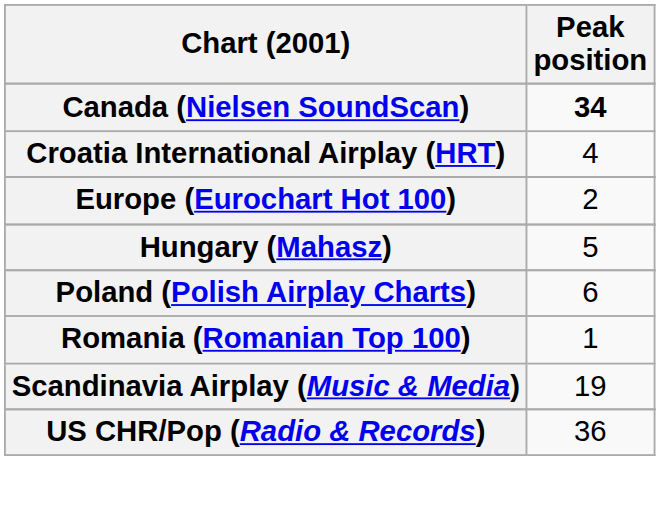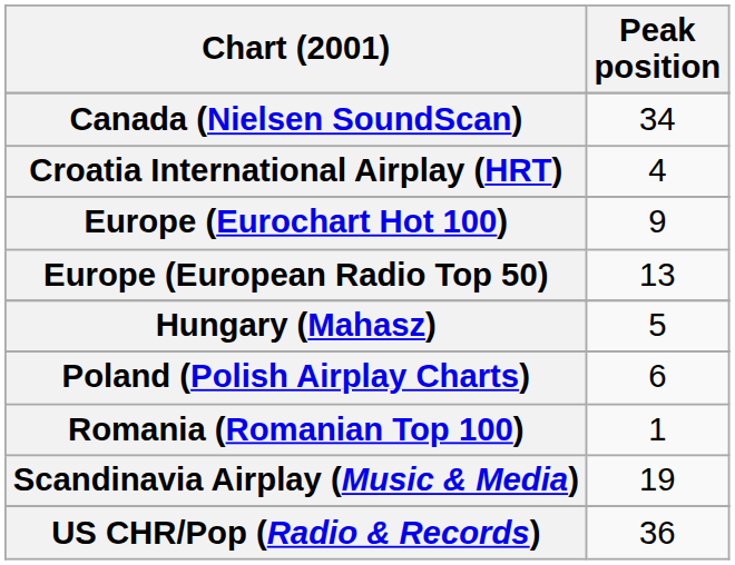 <table class="wikitable sortable plainrowheaders" style="text-align:center">
 <tr>
 <th scope="col">Chart (2001)</th>
 <th scope="col">Peak<br>position</th>
 </tr>
 <tr>
 </tr>
 <tr>
 </tr>
 <tr>
 </tr>
 <tr>
 <th scope="row">Canada (<a href='#'>Nielsen SoundScan</a>)</th>
-<td style="text-align:center"><strong>34</strong></td>
+<td style="text-align:center">34</td>
 </tr>
 <tr>
 <th scope="row">Croatia International Airplay (<a href='#'>HRT</a>)</th>
 <td>4</td>
 </tr>
 <tr>
 </tr>
 <tr>
 <th scope="row">Europe (<a href='#'>Eurochart Hot 100</a>)</th>
-<td>2</td>
+<td>9</td>
+</tr>
+<tr>
+<th scope="row">Europe (European Radio Top 50)</th>
+<td>13</td>
 </tr>
 <tr>
 </tr>
 <tr>
 </tr>
 <tr>
 </tr>
 <tr>
 <th scope="row">Hungary (<a href='#'>Mahasz</a>)</th>
 <td>5</td>
 </tr>
 <tr>
 </tr>
 <tr>
 </tr>
 <tr>
 </tr>
 <tr>
 </tr>
 <tr>
 </tr>
 <tr>
 <th scope="row">Poland (<a href='#'>Polish Airplay Charts</a>)</th>
 <td>6</td>
 </tr>
 <tr>
 <th scope="row">Romania (<a href='#'>Romanian Top 100</a>)</th>
 <td>1</td>
 </tr>
 <tr>
 <th scope="row">Scandinavia Airplay (<em><a href='#'>Music & Media</a></em>)</th>
 <td>19</td>
 </tr>
 <tr>
 </tr>
 <tr>
 </tr>
 <tr>
 </tr>
 <tr>
 </tr>
 <tr>
 </tr>
 <tr>
 <th scope="row">US CHR/Pop (<em><a href='#'>Radio & Records</a></em>)</th>
 <td>36</td>
 </tr>
 </table>
